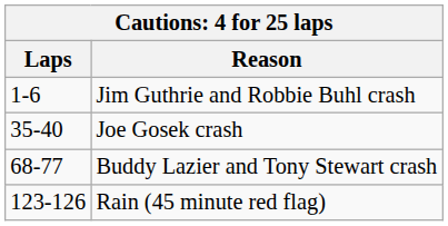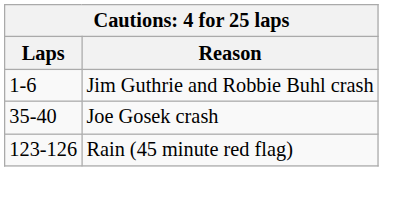 <table class="wikitable">
 <tr>
 <th colspan=2>Cautions: 4 for 25 laps</th>
 </tr>
 <tr>
 <th>Laps</th>
 <th>Reason</th>
 </tr>
 <tr>
 <td>1-6</td>
 <td>Jim Guthrie and Robbie Buhl crash</td>
 </tr>
 <tr>
 <td>35-40</td>
 <td>Joe Gosek crash</td>
 </tr>
 <tr>
-<td>68-77</td>
-<td>Buddy Lazier and Tony Stewart crash</td>
-</tr>
-<tr>
 <td>123-126</td>
 <td>Rain (45 minute red flag)</td>
 </tr>
 </table>
